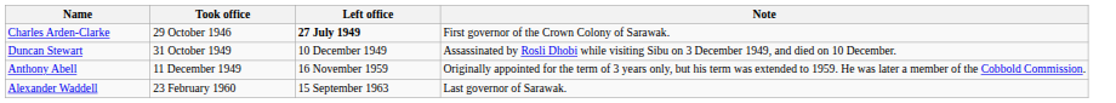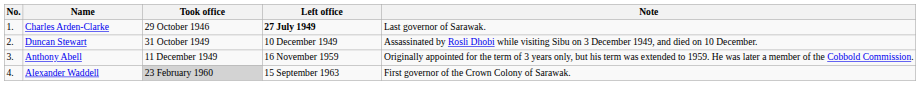 <table class="wikitable">
 <tr>
+<th>No.</th>
 <th style="width:12em">Name</th>
 <th style="width:12em">Took office</th>
 <th style="width:12em">Left office</th>
 <th>Note</th>
 </tr>
 <tr>
+<td>1.</td>
 <td><a href='#'>Charles Arden-Clarke</a></td>
 <td>29 October 1946</td>
 <td><strong>27 July 1949</strong></td>
-<td>First governor of the Crown Colony of Sarawak.</td>
+<td>Last governor of Sarawak.</td>
 </tr>
 <tr>
+<td>2.</td>
 <td><a href='#'>Duncan Stewart</a></td>
 <td>31 October 1949</td>
 <td>10 December 1949</td>
 <td>Assassinated by <a href='#'>Rosli Dhobi</a> while visiting Sibu on 3 December 1949, and died on 10 December.</td>
 </tr>
 <tr>
+<td>3.</td>
 <td><a href='#'>Anthony Abell</a></td>
 <td>11 December 1949</td>
 <td>16 November 1959</td>
 <td>Originally appointed for the term of 3 years only, but his term was extended to 1959. He was later a member of the <a href='#'>Cobbold Commission</a>.</td>
 </tr>
 <tr>
+<td>4.</td>
 <td><a href='#'>Alexander Waddell</a></td>
-<td>23 February 1960</td>
+<td style="background: lightgrey;">23 February 1960</td>
 <td>15 September 1963</td>
-<td>Last governor of Sarawak.</td>
+<td>First governor of the Crown Colony of Sarawak.</td>
 </tr>
 </table>
